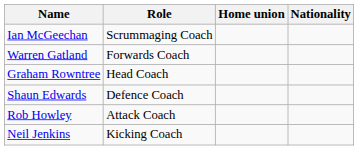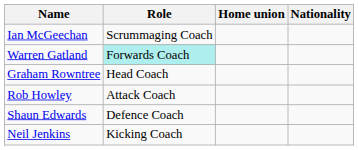 <table class="wikitable" style="text-align:left">
 <tr>
 <th>Name</th>
 <th>Role</th>
 <th>Home union</th>
 <th>Nationality</th>
 </tr>
 <tr>
 <td><a href='#'>Ian McGeechan</a></td>
 <td>Scrummaging Coach</td>
 <td></td>
 <td></td>
 </tr>
 <tr>
 <td><a href='#'>Warren Gatland</a></td>
-<td>Forwards Coach</td>
+<td style="background: paleturquoise;">Forwards Coach</td>
 <td></td>
 <td></td>
 </tr>
 <tr>
 <td><a href='#'>Graham Rowntree</a></td>
 <td>Head Coach</td>
 <td></td>
 <td></td>
 </tr>
 <tr>
-<td><a href='#'>Shaun Edwards</a></td>
-<td>Defence Coach</td>
+<td><a href='#'>Rob Howley</a></td>
+<td>Attack Coach</td>
 <td></td>
 <td></td>
 </tr>
 <tr>
-<td><a href='#'>Rob Howley</a></td>
-<td>Attack Coach</td>
+<td><a href='#'>Shaun Edwards</a></td>
+<td>Defence Coach</td>
 <td></td>
 <td></td>
 </tr>
 <tr>
 <td><a href='#'>Neil Jenkins</a></td>
 <td>Kicking Coach</td>
 <td></td>
 <td></td>
 </tr>
 </table>
